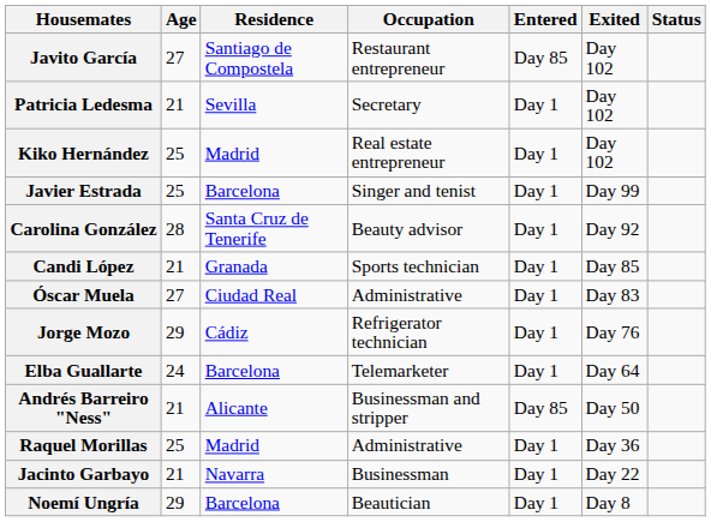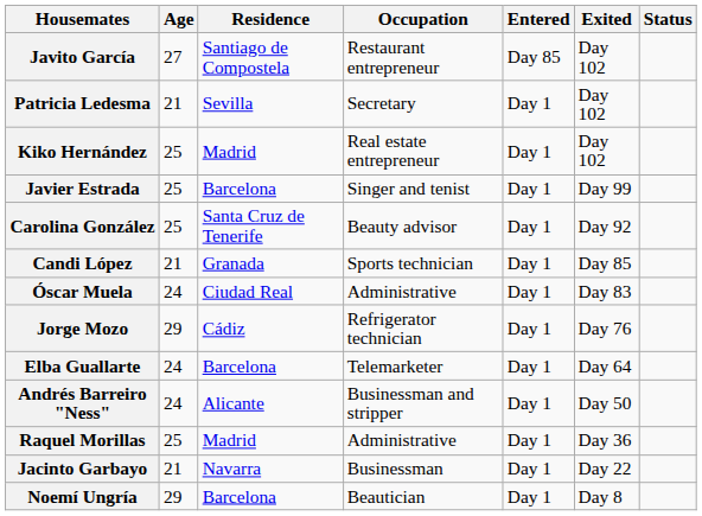 <table class="wikitable sortable" style="text-align:left; line-height:17px; width:auto;">
 <tr>
 <th>Housemates</th>
 <th>Age</th>
 <th>Residence</th>
 <th>Occupation</th>
 <th>Entered</th>
 <th>Exited</th>
 <th>Status</th>
 </tr>
 <tr>
 <th>Javito García</th>
 <td>27</td>
 <td><a href='#'>Santiago de Compostela</a></td>
 <td>Restaurant entrepreneur</td>
 <td>Day 85</td>
 <td>Day 102</td>
 <td></td>
 </tr>
 <tr>
 <th>Patricia Ledesma</th>
 <td>21</td>
 <td><a href='#'>Sevilla</a></td>
 <td>Secretary</td>
 <td>Day 1</td>
 <td>Day 102</td>
 <td></td>
 </tr>
 <tr>
 <th>Kiko Hernández</th>
 <td>25</td>
 <td><a href='#'>Madrid</a></td>
 <td>Real estate entrepreneur</td>
 <td>Day 1</td>
 <td>Day 102</td>
 <td></td>
 </tr>
 <tr>
 <th>Javier Estrada</th>
 <td>25</td>
 <td><a href='#'>Barcelona</a></td>
 <td>Singer and tenist</td>
 <td>Day 1</td>
 <td>Day 99</td>
 <td></td>
 </tr>
 <tr>
 <th>Carolina González</th>
-<td>28</td>
+<td>25</td>
 <td><a href='#'>Santa Cruz de Tenerife</a></td>
 <td>Beauty advisor</td>
 <td>Day 1</td>
 <td>Day 92</td>
 <td></td>
 </tr>
 <tr>
 <th>Candi López</th>
 <td>21</td>
 <td><a href='#'>Granada</a></td>
 <td>Sports technician</td>
 <td>Day 1</td>
 <td>Day 85</td>
 <td></td>
 </tr>
 <tr>
 <th>Óscar Muela</th>
-<td>27</td>
+<td>24</td>
 <td><a href='#'>Ciudad Real</a></td>
 <td>Administrative</td>
 <td>Day 1</td>
 <td>Day 83</td>
 <td></td>
 </tr>
 <tr>
 <th>Jorge Mozo</th>
 <td>29</td>
 <td><a href='#'>Cádiz</a></td>
 <td>Refrigerator technician</td>
 <td>Day 1</td>
 <td>Day 76</td>
 <td></td>
 </tr>
 <tr>
 <th>Elba Guallarte</th>
 <td>24</td>
 <td><a href='#'>Barcelona</a></td>
 <td>Telemarketer</td>
 <td>Day 1</td>
 <td>Day 64</td>
 <td></td>
 </tr>
 <tr>
 <th>Andrés Barreiro "Ness"</th>
-<td>21</td>
+<td>24</td>
 <td><a href='#'>Alicante</a></td>
 <td>Businessman and stripper</td>
-<td>Day 85</td>
+<td>Day 1</td>
 <td>Day 50</td>
 <td></td>
 </tr>
 <tr>
 <th>Raquel Morillas</th>
 <td>25</td>
 <td><a href='#'>Madrid</a></td>
 <td>Administrative</td>
 <td>Day 1</td>
 <td>Day 36</td>
 <td></td>
 </tr>
 <tr>
 <th>Jacinto Garbayo</th>
 <td>21</td>
 <td><a href='#'>Navarra</a></td>
 <td>Businessman</td>
 <td>Day 1</td>
 <td>Day 22</td>
 <td></td>
 </tr>
 <tr>
 <th>Noemí Ungría</th>
 <td>29</td>
 <td><a href='#'>Barcelona</a></td>
 <td>Beautician</td>
 <td>Day 1</td>
 <td>Day 8</td>
 <td></td>
 </tr>
 </table>
